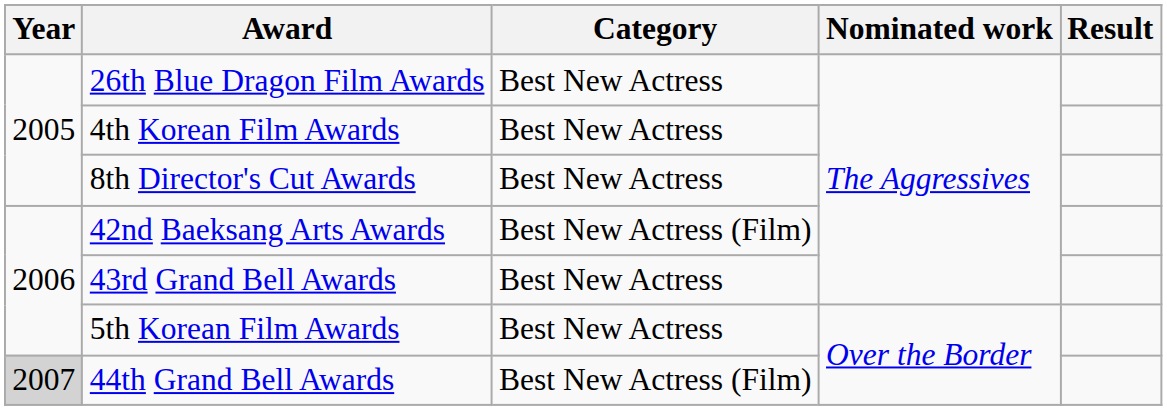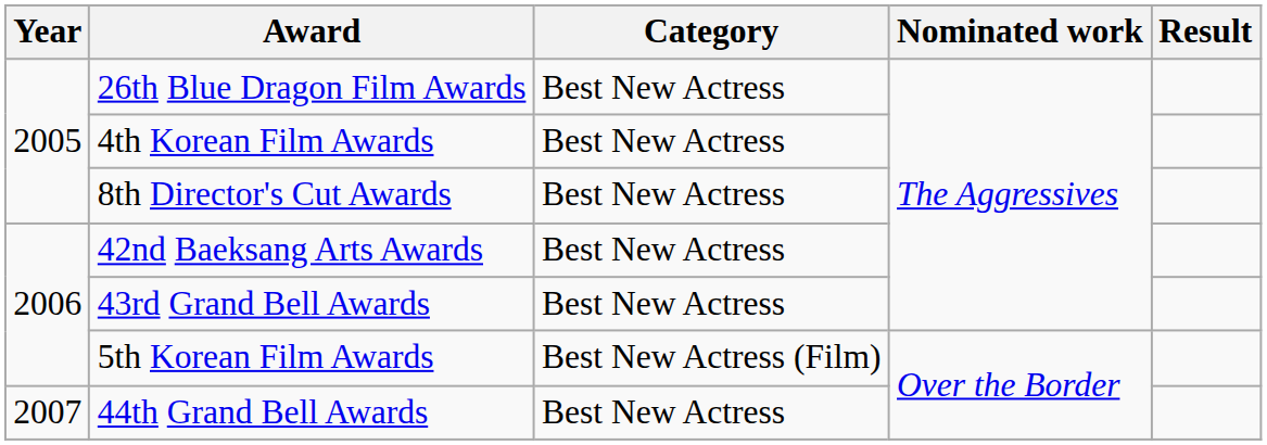 <table class="wikitable">
 <tr>
 <th>Year</th>
 <th>Award</th>
 <th>Category</th>
 <th>Nominated work</th>
 <th>Result</th>
 </tr>
 <tr>
 <td rowspan=3>2005</td>
 <td><a href='#'>26th</a> <a href='#'>Blue Dragon Film Awards</a></td>
 <td>Best New Actress</td>
 <td rowspan=5><em><a href='#'>The Aggressives</a></em></td>
 <td></td>
 </tr>
 <tr>
 <td>4th <a href='#'>Korean Film Awards</a></td>
 <td>Best New Actress</td>
 <td></td>
 </tr>
 <tr>
 <td>8th <a href='#'>Director's Cut Awards</a></td>
 <td>Best New Actress</td>
 <td></td>
 </tr>
 <tr>
 <td rowspan=3>2006</td>
 <td><a href='#'>42nd</a> <a href='#'>Baeksang Arts Awards</a></td>
-<td>Best New Actress (Film)</td>
+<td>Best New Actress</td>
 <td></td>
 </tr>
 <tr>
 <td><a href='#'>43rd</a> <a href='#'>Grand Bell Awards</a></td>
 <td>Best New Actress</td>
 <td></td>
 </tr>
 <tr>
 <td>5th <a href='#'>Korean Film Awards</a></td>
-<td>Best New Actress</td>
+<td>Best New Actress (Film)</td>
 <td rowspan=2><em><a href='#'>Over the Border</a></em></td>
 <td></td>
 </tr>
 <tr>
-<td style="background: lightgrey;">2007</td>
+<td>2007</td>
 <td><a href='#'>44th</a> <a href='#'>Grand Bell Awards</a></td>
-<td>Best New Actress (Film)</td>
+<td>Best New Actress</td>
 <td></td>
 </tr>
 </table>
